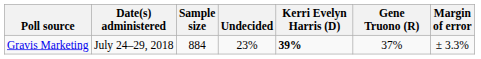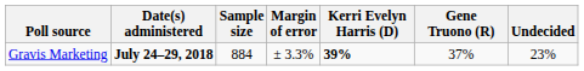 <table class="wikitable">
 <tr valign=bottom>
 <th>Poll source</th>
 <th>Date(s)<br>administered</th>
 <th>Sample<br>size</th>
-<th>Undecided</th>
+<th>Margin<br>of error</th>
 <th style="width:100px;">Kerri Evelyn<br>Harris (D)</th>
 <th style="width:100px;">Gene<br>Truono (R)</th>
-<th>Margin<br>of error</th>
+<th>Undecided</th>
 </tr>
 <tr>
 <td><a href='#'>Gravis Marketing</a></td>
-<td align=center>July 24–29, 2018</td>
+<td align=center><strong>July 24–29, 2018</strong></td>
 <td align=center>884</td>
-<td align=center>23%</td>
+<td align=center>± 3.3%</td>
 <td><strong>39%</strong></td>
 <td align=center>37%</td>
-<td align=center>± 3.3%</td>
+<td align=center>23%</td>
 </tr>
 </table>
